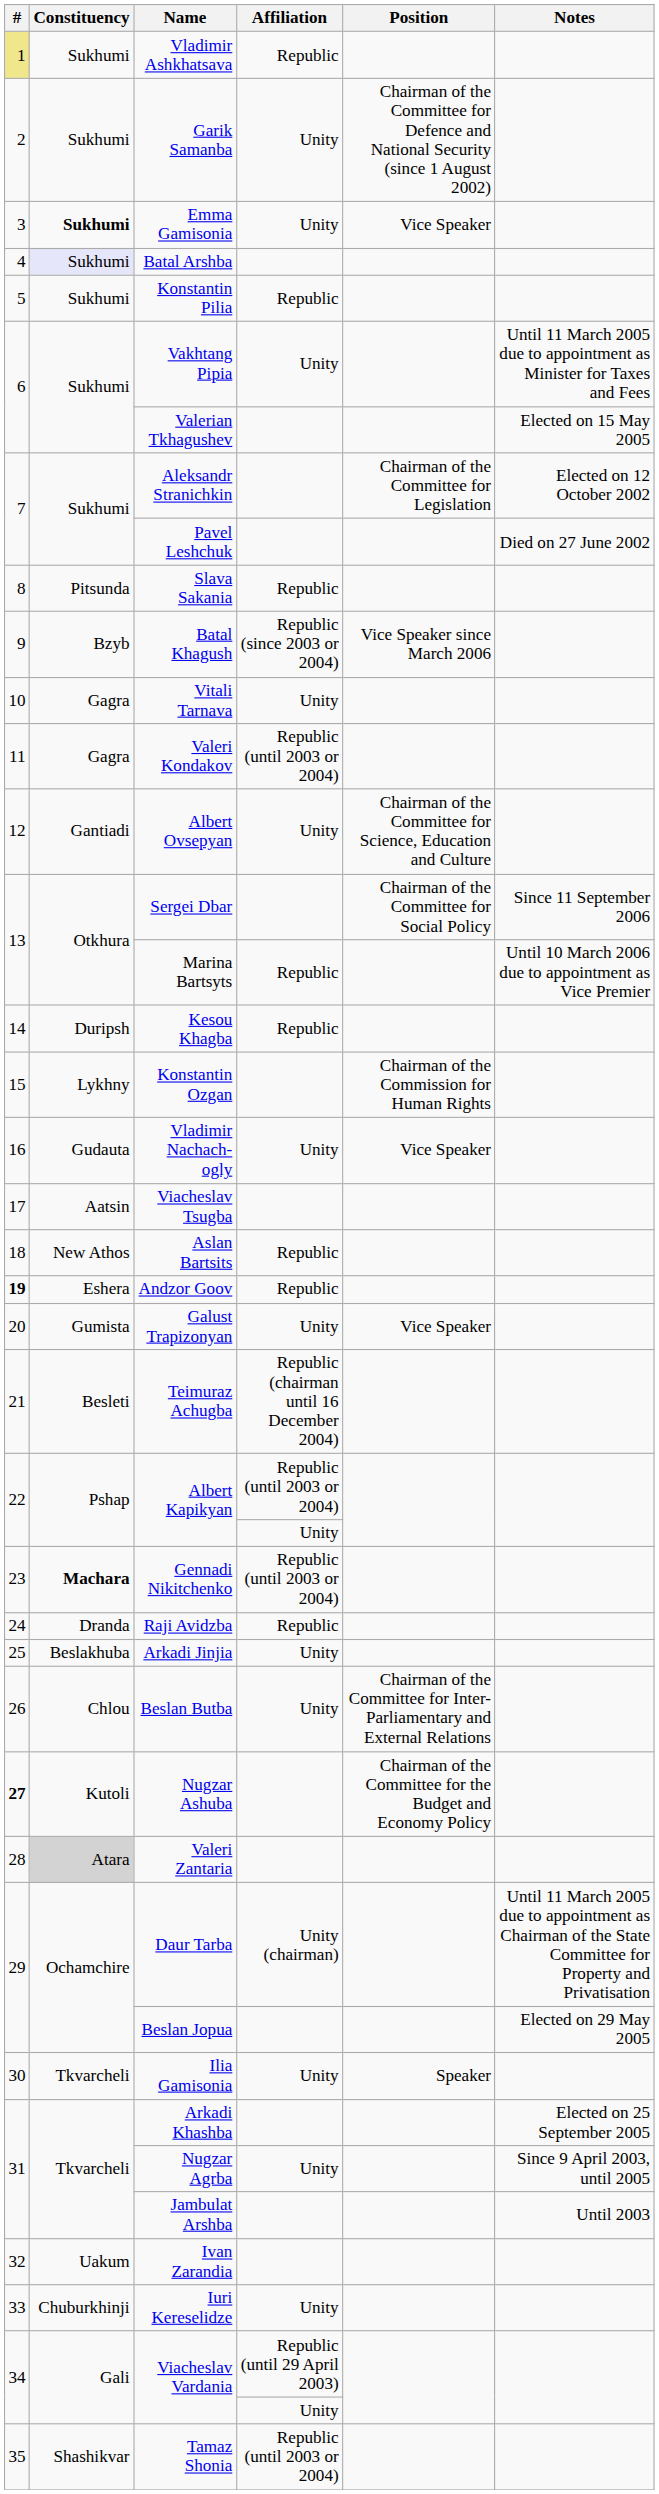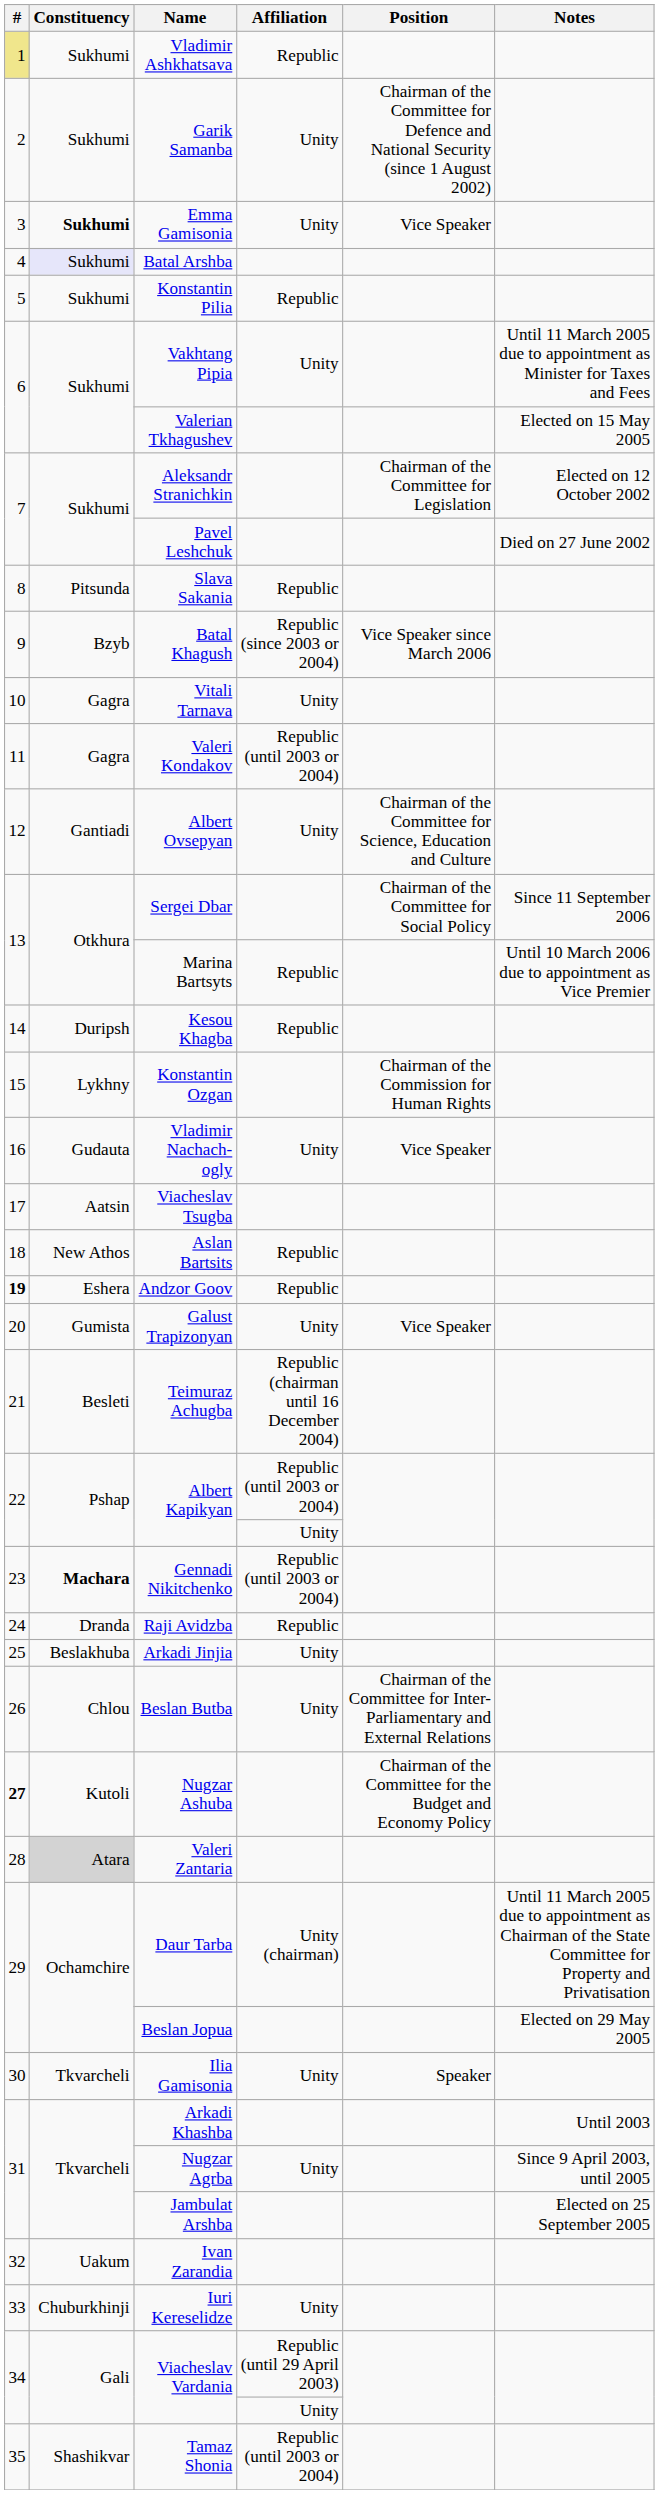 <table class="wikitable" style="text-align:right">
 <tr>
 <th>#</th>
 <th>Constituency</th>
 <th>Name</th>
 <th>Affiliation</th>
 <th>Position</th>
 <th>Notes</th>
 </tr>
 <tr>
 <td style="background: khaki;">1</td>
 <td>Sukhumi</td>
 <td><a href='#'>Vladimir Ashkhatsava</a></td>
 <td>Republic</td>
 <td></td>
 <td></td>
 </tr>
 <tr>
 <td>2</td>
 <td>Sukhumi</td>
 <td><a href='#'>Garik Samanba</a></td>
 <td>Unity</td>
 <td>Chairman of the Committee for Defence and National Security (since 1 August 2002)</td>
 <td></td>
 </tr>
 <tr>
 <td>3</td>
 <td><strong>Sukhumi</strong></td>
 <td><a href='#'>Emma Gamisonia</a></td>
 <td>Unity</td>
 <td>Vice Speaker</td>
 <td></td>
 </tr>
 <tr>
 <td>4</td>
 <td style="background: lavender;">Sukhumi</td>
 <td><a href='#'>Batal Arshba</a></td>
 <td></td>
 <td></td>
 <td></td>
 </tr>
 <tr>
 <td>5</td>
 <td>Sukhumi</td>
 <td><a href='#'>Konstantin Pilia</a></td>
 <td>Republic</td>
 <td></td>
 <td></td>
 </tr>
 <tr>
 <td rowspan=2>6</td>
 <td rowspan=2>Sukhumi</td>
 <td><a href='#'>Vakhtang Pipia</a></td>
 <td>Unity</td>
 <td></td>
 <td>Until 11 March 2005 due to appointment as Minister for Taxes and Fees</td>
 </tr>
 <tr>
 <td><a href='#'>Valerian Tkhagushev</a></td>
 <td></td>
 <td></td>
 <td>Elected on 15 May 2005</td>
 </tr>
 <tr>
 <td rowspan=2>7</td>
 <td rowspan=2>Sukhumi</td>
 <td><a href='#'>Aleksandr Stranichkin</a></td>
 <td></td>
 <td>Chairman of the Committee for Legislation</td>
 <td>Elected on 12 October 2002</td>
 </tr>
 <tr>
 <td><a href='#'>Pavel Leshchuk</a></td>
 <td></td>
 <td></td>
 <td>Died on 27 June 2002</td>
 </tr>
 <tr>
 <td>8</td>
 <td>Pitsunda</td>
 <td><a href='#'>Slava Sakania</a></td>
 <td>Republic</td>
 <td></td>
 <td></td>
 </tr>
 <tr>
 <td>9</td>
 <td>Bzyb</td>
 <td><a href='#'>Batal Khagush</a></td>
 <td>Republic (since 2003 or 2004)</td>
 <td>Vice Speaker since March 2006</td>
 <td></td>
 </tr>
 <tr>
 <td>10</td>
 <td>Gagra</td>
 <td><a href='#'>Vitali Tarnava</a></td>
 <td>Unity</td>
 <td></td>
 <td></td>
 </tr>
 <tr>
 <td>11</td>
 <td>Gagra</td>
 <td><a href='#'>Valeri Kondakov</a></td>
 <td>Republic (until 2003 or 2004)</td>
 <td></td>
 <td></td>
 </tr>
 <tr>
 <td>12</td>
 <td>Gantiadi</td>
 <td><a href='#'>Albert Ovsepyan</a></td>
 <td>Unity</td>
 <td>Chairman of the Committee for Science, Education and Culture</td>
 <td></td>
 </tr>
 <tr>
 <td rowspan=2>13</td>
 <td rowspan=2>Otkhura</td>
 <td><a href='#'>Sergei Dbar</a></td>
 <td></td>
 <td>Chairman of the Committee for Social Policy</td>
 <td>Since 11 September 2006</td>
 </tr>
 <tr>
 <td>Marina Bartsyts</td>
 <td>Republic</td>
 <td></td>
 <td>Until 10 March 2006 due to appointment as Vice Premier</td>
 </tr>
 <tr>
 <td>14</td>
 <td>Duripsh</td>
 <td><a href='#'>Kesou Khagba</a></td>
 <td>Republic</td>
 <td></td>
 <td></td>
 </tr>
 <tr>
 <td>15</td>
 <td>Lykhny</td>
 <td><a href='#'>Konstantin Ozgan</a></td>
 <td></td>
 <td>Chairman of the Commission for Human Rights</td>
 <td></td>
 </tr>
 <tr>
 <td>16</td>
 <td>Gudauta</td>
 <td><a href='#'>Vladimir Nachach-ogly</a></td>
 <td>Unity</td>
 <td>Vice Speaker</td>
 <td></td>
 </tr>
 <tr>
 <td>17</td>
 <td>Aatsin</td>
 <td><a href='#'>Viacheslav Tsugba</a></td>
 <td></td>
 <td></td>
 <td></td>
 </tr>
 <tr>
 <td>18</td>
 <td>New Athos</td>
 <td><a href='#'>Aslan Bartsits</a></td>
 <td>Republic</td>
 <td></td>
 <td></td>
 </tr>
 <tr>
 <td><strong>19</strong></td>
 <td>Eshera</td>
 <td><a href='#'>Andzor Goov</a></td>
 <td>Republic</td>
 <td></td>
 <td></td>
 </tr>
 <tr>
 <td>20</td>
 <td>Gumista</td>
 <td><a href='#'>Galust Trapizonyan</a></td>
 <td>Unity</td>
 <td>Vice Speaker</td>
 <td></td>
 </tr>
 <tr>
 <td>21</td>
 <td>Besleti</td>
 <td><a href='#'>Teimuraz Achugba</a></td>
 <td>Republic (chairman until 16 December 2004)</td>
 <td></td>
 <td></td>
 </tr>
 <tr>
 <td rowspan=2>22</td>
 <td rowspan=2>Pshap</td>
 <td rowspan=2><a href='#'>Albert Kapikyan</a></td>
 <td>Republic (until 2003 or 2004)</td>
 <td rowspan=2></td>
 <td rowspan=2></td>
 </tr>
 <tr>
 <td>Unity</td>
 </tr>
 <tr>
 <td>23</td>
 <td><strong>Machara</strong></td>
 <td><a href='#'>Gennadi Nikitchenko</a></td>
 <td>Republic (until 2003 or 2004)</td>
 <td></td>
 <td></td>
 </tr>
 <tr>
 <td>24</td>
 <td>Dranda</td>
 <td><a href='#'>Raji Avidzba</a></td>
 <td>Republic</td>
 <td></td>
 <td></td>
 </tr>
 <tr>
 <td>25</td>
 <td>Beslakhuba</td>
 <td><a href='#'>Arkadi Jinjia</a></td>
 <td>Unity</td>
 <td></td>
 <td></td>
 </tr>
 <tr>
 <td>26</td>
 <td>Chlou</td>
 <td><a href='#'>Beslan Butba</a></td>
 <td>Unity</td>
 <td>Chairman of the Committee for Inter-Parliamentary and External Relations</td>
 <td></td>
 </tr>
 <tr>
 <td><strong>27</strong></td>
 <td>Kutoli</td>
 <td><a href='#'>Nugzar Ashuba</a></td>
 <td></td>
 <td>Chairman of the Committee for the Budget and Economy Policy</td>
 <td></td>
 </tr>
 <tr>
 <td>28</td>
 <td style="background: lightgrey;">Atara</td>
 <td><a href='#'>Valeri Zantaria</a></td>
 <td></td>
 <td></td>
 <td></td>
 </tr>
 <tr>
 <td rowspan=2>29</td>
 <td rowspan=2>Ochamchire</td>
 <td><a href='#'>Daur Tarba</a></td>
 <td>Unity (chairman)</td>
 <td></td>
 <td>Until 11 March 2005 due to appointment as Chairman of the State Committee for Property and Privatisation</td>
 </tr>
 <tr>
 <td><a href='#'>Beslan Jopua</a></td>
 <td></td>
 <td></td>
 <td>Elected on 29 May 2005</td>
 </tr>
 <tr>
 <td>30</td>
 <td>Tkvarcheli</td>
 <td><a href='#'>Ilia Gamisonia</a></td>
 <td>Unity</td>
 <td>Speaker</td>
 <td></td>
 </tr>
 <tr>
 <td rowspan=3>31</td>
 <td rowspan=3>Tkvarcheli</td>
 <td><a href='#'>Arkadi Khashba</a></td>
 <td></td>
 <td></td>
-<td>Elected on 25 September 2005</td>
+<td>Until 2003</td>
 </tr>
 <tr>
 <td><a href='#'>Nugzar Agrba</a></td>
 <td>Unity</td>
 <td></td>
 <td>Since 9 April 2003, until 2005</td>
 </tr>
 <tr>
 <td><a href='#'>Jambulat Arshba</a></td>
 <td></td>
 <td></td>
-<td>Until 2003</td>
+<td>Elected on 25 September 2005</td>
 </tr>
 <tr>
 <td>32</td>
 <td>Uakum</td>
 <td><a href='#'>Ivan Zarandia</a></td>
 <td></td>
 <td></td>
 <td></td>
 </tr>
 <tr>
 <td>33</td>
 <td>Chuburkhinji</td>
 <td><a href='#'>Iuri Kereselidze</a></td>
 <td>Unity</td>
 <td></td>
 <td></td>
 </tr>
 <tr>
 <td rowspan=2>34</td>
 <td rowspan=2>Gali</td>
 <td rowspan=2><a href='#'>Viacheslav Vardania</a></td>
 <td>Republic (until 29 April 2003)</td>
 <td rowspan=2></td>
 <td rowspan=2></td>
 </tr>
 <tr>
 <td>Unity</td>
 </tr>
 <tr>
 <td>35</td>
 <td>Shashikvar</td>
 <td><a href='#'>Tamaz Shonia</a></td>
 <td>Republic (until 2003 or 2004)</td>
 <td></td>
 <td></td>
 </tr>
 <tr>
 </tr>
 </table>
